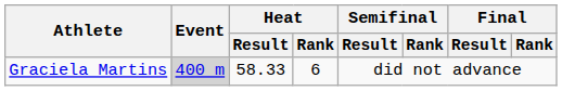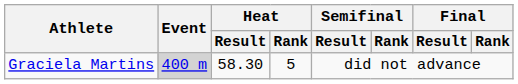 <table class="wikitable" style="font-size:90%">
 <tr>
 <th rowspan="2">Athlete</th>
 <th rowspan="2">Event</th>
 <th colspan="2">Heat</th>
 <th colspan="2">Semifinal</th>
 <th colspan="2">Final</th>
 </tr>
 <tr style="font-size:95%">
 <th>Result</th>
 <th>Rank</th>
 <th>Result</th>
 <th>Rank</th>
 <th>Result</th>
 <th>Rank</th>
 </tr>
 <tr align=center>
 <td align=left><a href='#'>Graciela Martins</a></td>
 <td align=left style="background: lightgrey;"><a href='#'>400 m</a></td>
-<td>58.33</td>
-<td>6</td>
+<td>58.30</td>
+<td>5</td>
 <td colspan=4>did not advance</td>
 </tr>
 </table>
